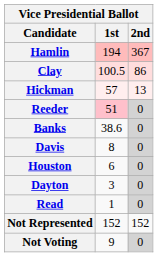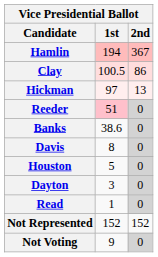 <table class="wikitable sortable" style="text-align:center">
 <tr>
 <th colspan="3"><strong>Vice Presidential Ballot</strong></th>
 </tr>
 <tr>
 <th>Candidate</th>
 <th>1st</th>
 <th>2nd</th>
 </tr>
 <tr>
 <th><a href='#'>Hamlin</a></th>
 <td style="background:#fbb;">194</td>
 <td style="background:#fbb;">367</td>
 </tr>
 <tr>
 <th><a href='#'>Clay</a></th>
 <td style="background:#fdd;">100.5</td>
 <td style="background:#fdd;">86</td>
 </tr>
 <tr>
 <th><a href='#'>Hickman</a></th>
-<td style="background:#fee;">57</td>
+<td style="background:#fee;">97</td>
 <td style="background:#fee;">13</td>
 </tr>
 <tr>
 <th><a href='#'>Reeder</a></th>
 <td style="background: pink;">51</td>
 <td style="background:#d3d3d3">0</td>
 </tr>
 <tr>
 <th><a href='#'>Banks</a></th>
 <td>38.6</td>
 <td style="background:#d3d3d3">0</td>
 </tr>
 <tr>
 <th><a href='#'>Davis</a></th>
 <td>8</td>
 <td style="background:#d3d3d3">0</td>
 </tr>
 <tr>
 <th><a href='#'>Houston</a></th>
-<td>6</td>
+<td>5</td>
 <td style="background:#d3d3d3">0</td>
 </tr>
 <tr>
 <th><a href='#'>Dayton</a></th>
 <td>3</td>
 <td style="background:#d3d3d3">0</td>
 </tr>
 <tr>
 <th><a href='#'>Read</a></th>
 <td>1</td>
 <td style="background:#d3d3d3">0</td>
 </tr>
 <tr>
 <th>Not Represented</th>
 <td>152</td>
 <td>152</td>
 </tr>
 <tr>
 <th>Not Voting</th>
 <td>9</td>
 <td style="background:#d3d3d3">0</td>
 </tr>
 </table>
